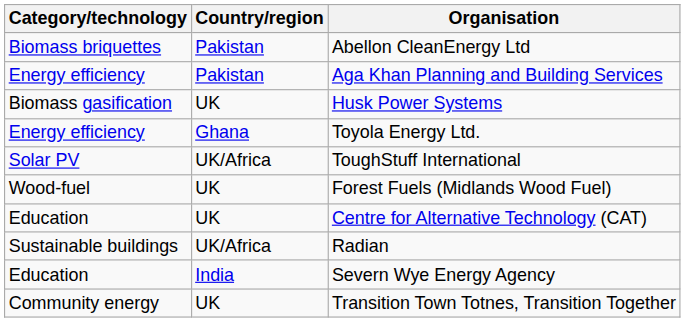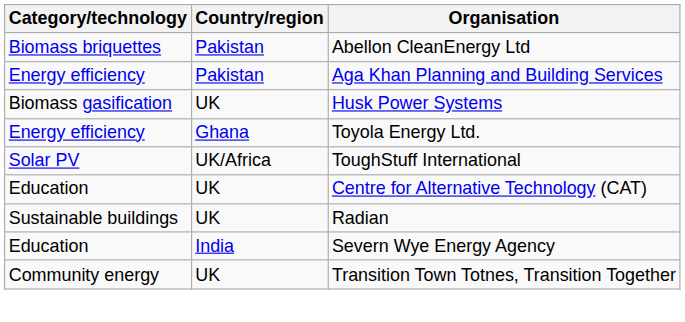 <table class="wikitable">
 <tr>
 <th>Category/technology</th>
 <th>Country/region</th>
 <th>Organisation</th>
 </tr>
 <tr>
 <td><a href='#'>Biomass briquettes</a></td>
 <td><a href='#'>Pakistan</a></td>
 <td>Abellon CleanEnergy Ltd</td>
 </tr>
 <tr>
 <td><a href='#'>Energy efficiency</a></td>
 <td><a href='#'>Pakistan</a></td>
 <td><a href='#'>Aga Khan Planning and Building Services</a></td>
 </tr>
 <tr>
 <td>Biomass <a href='#'>gasification</a></td>
 <td>UK</td>
 <td><a href='#'>Husk Power Systems</a></td>
 </tr>
 <tr>
 <td><a href='#'>Energy efficiency</a></td>
 <td><a href='#'>Ghana</a></td>
 <td>Toyola Energy Ltd.</td>
 </tr>
 <tr>
 <td><a href='#'>Solar PV</a></td>
 <td>UK/Africa</td>
 <td>ToughStuff International</td>
 </tr>
 <tr>
-<td>Wood-fuel</td>
-<td>UK</td>
-<td>Forest Fuels (Midlands Wood Fuel)</td>
-</tr>
-<tr>
 <td>Education</td>
 <td>UK</td>
 <td><a href='#'>Centre for Alternative Technology</a> (CAT)</td>
 </tr>
 <tr>
 <td>Sustainable buildings</td>
-<td>UK/Africa</td>
+<td>UK</td>
 <td>Radian</td>
 </tr>
 <tr>
 <td>Education</td>
 <td><a href='#'>India</a></td>
 <td>Severn Wye Energy Agency</td>
 </tr>
 <tr>
 <td>Community energy</td>
 <td>UK</td>
 <td>Transition Town Totnes, Transition Together</td>
 </tr>
 </table>
